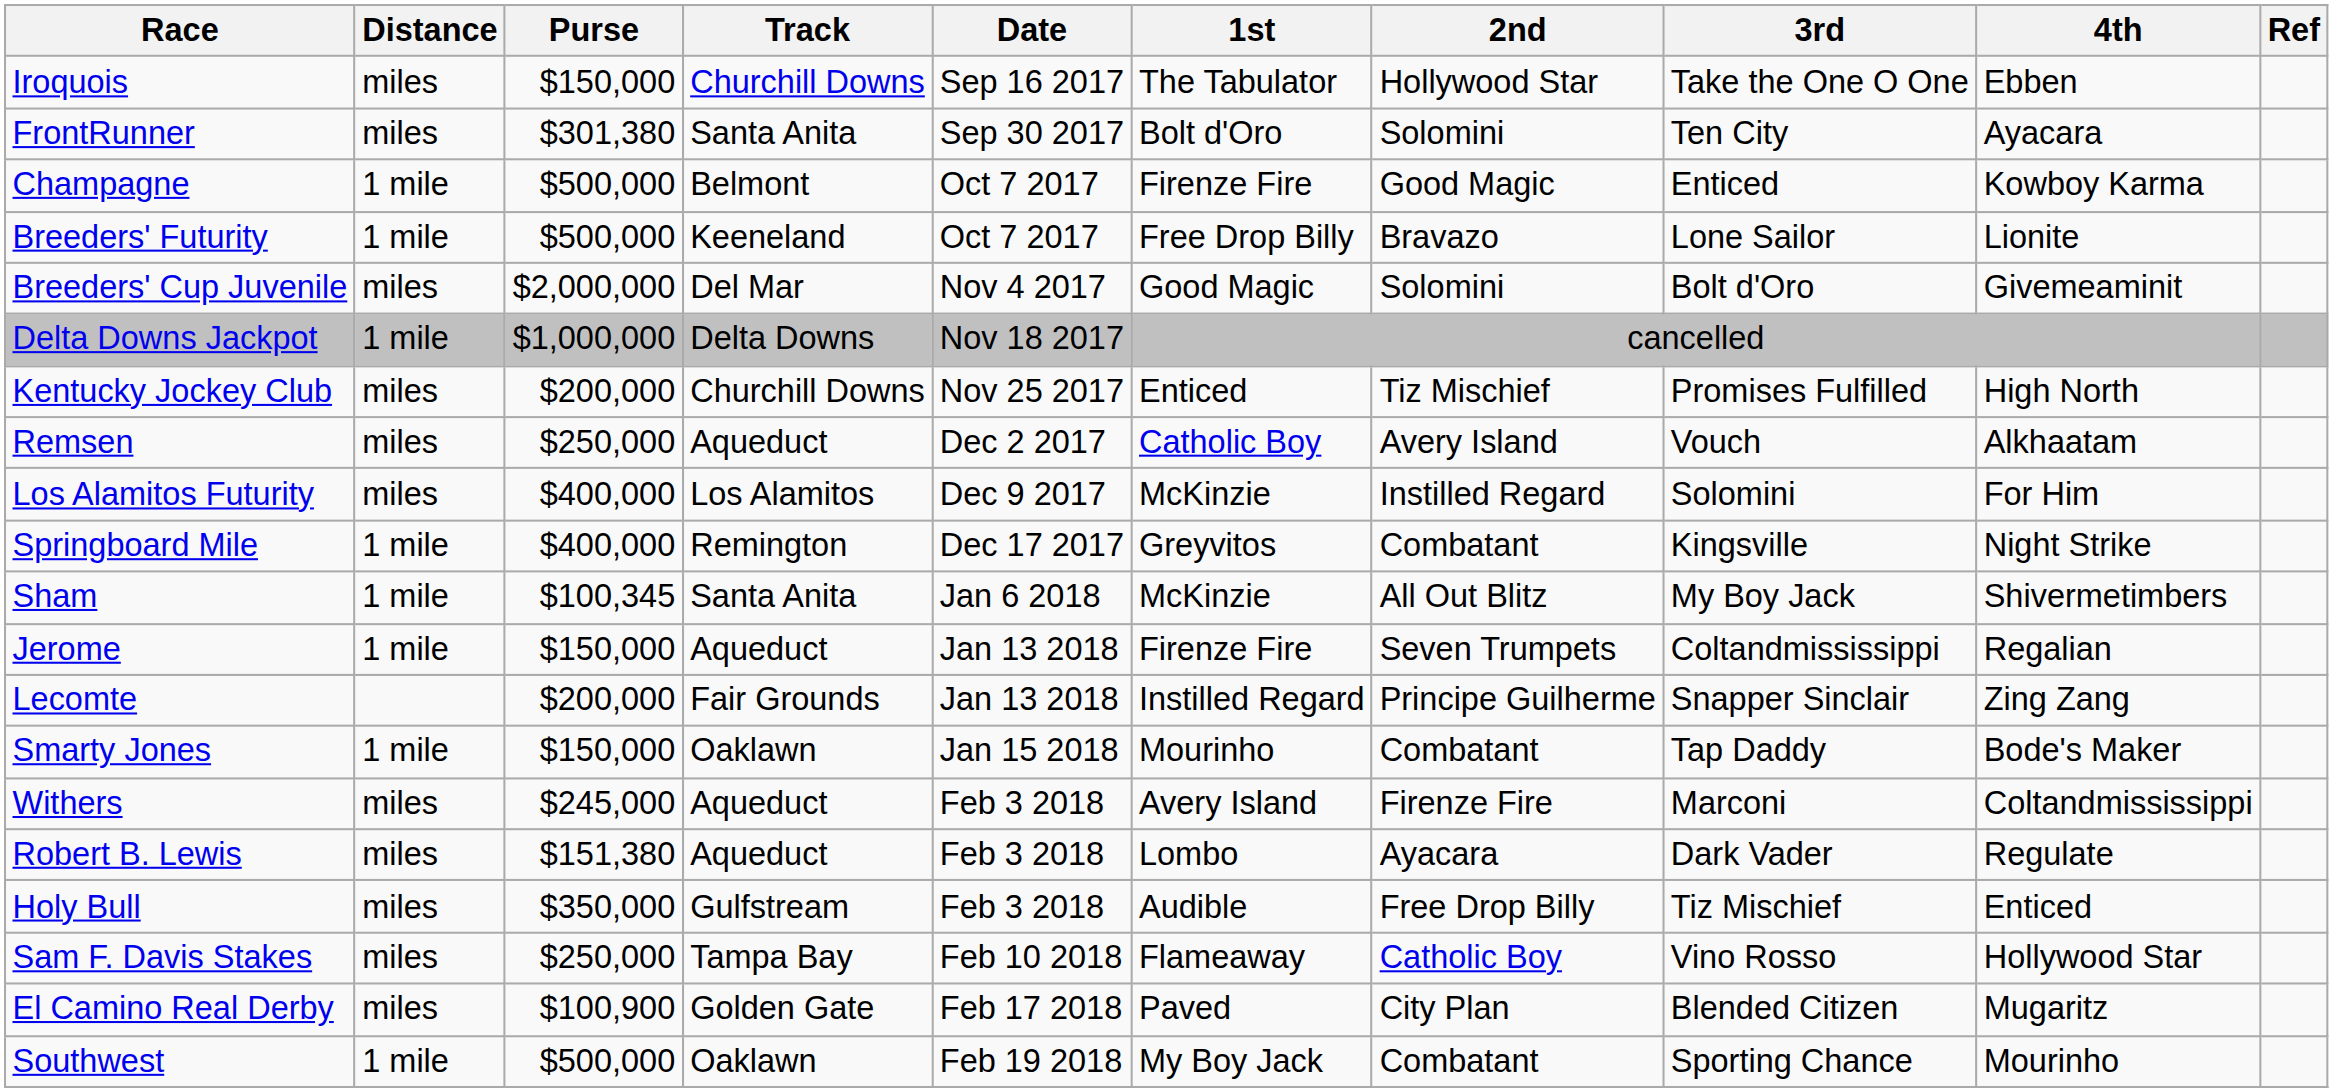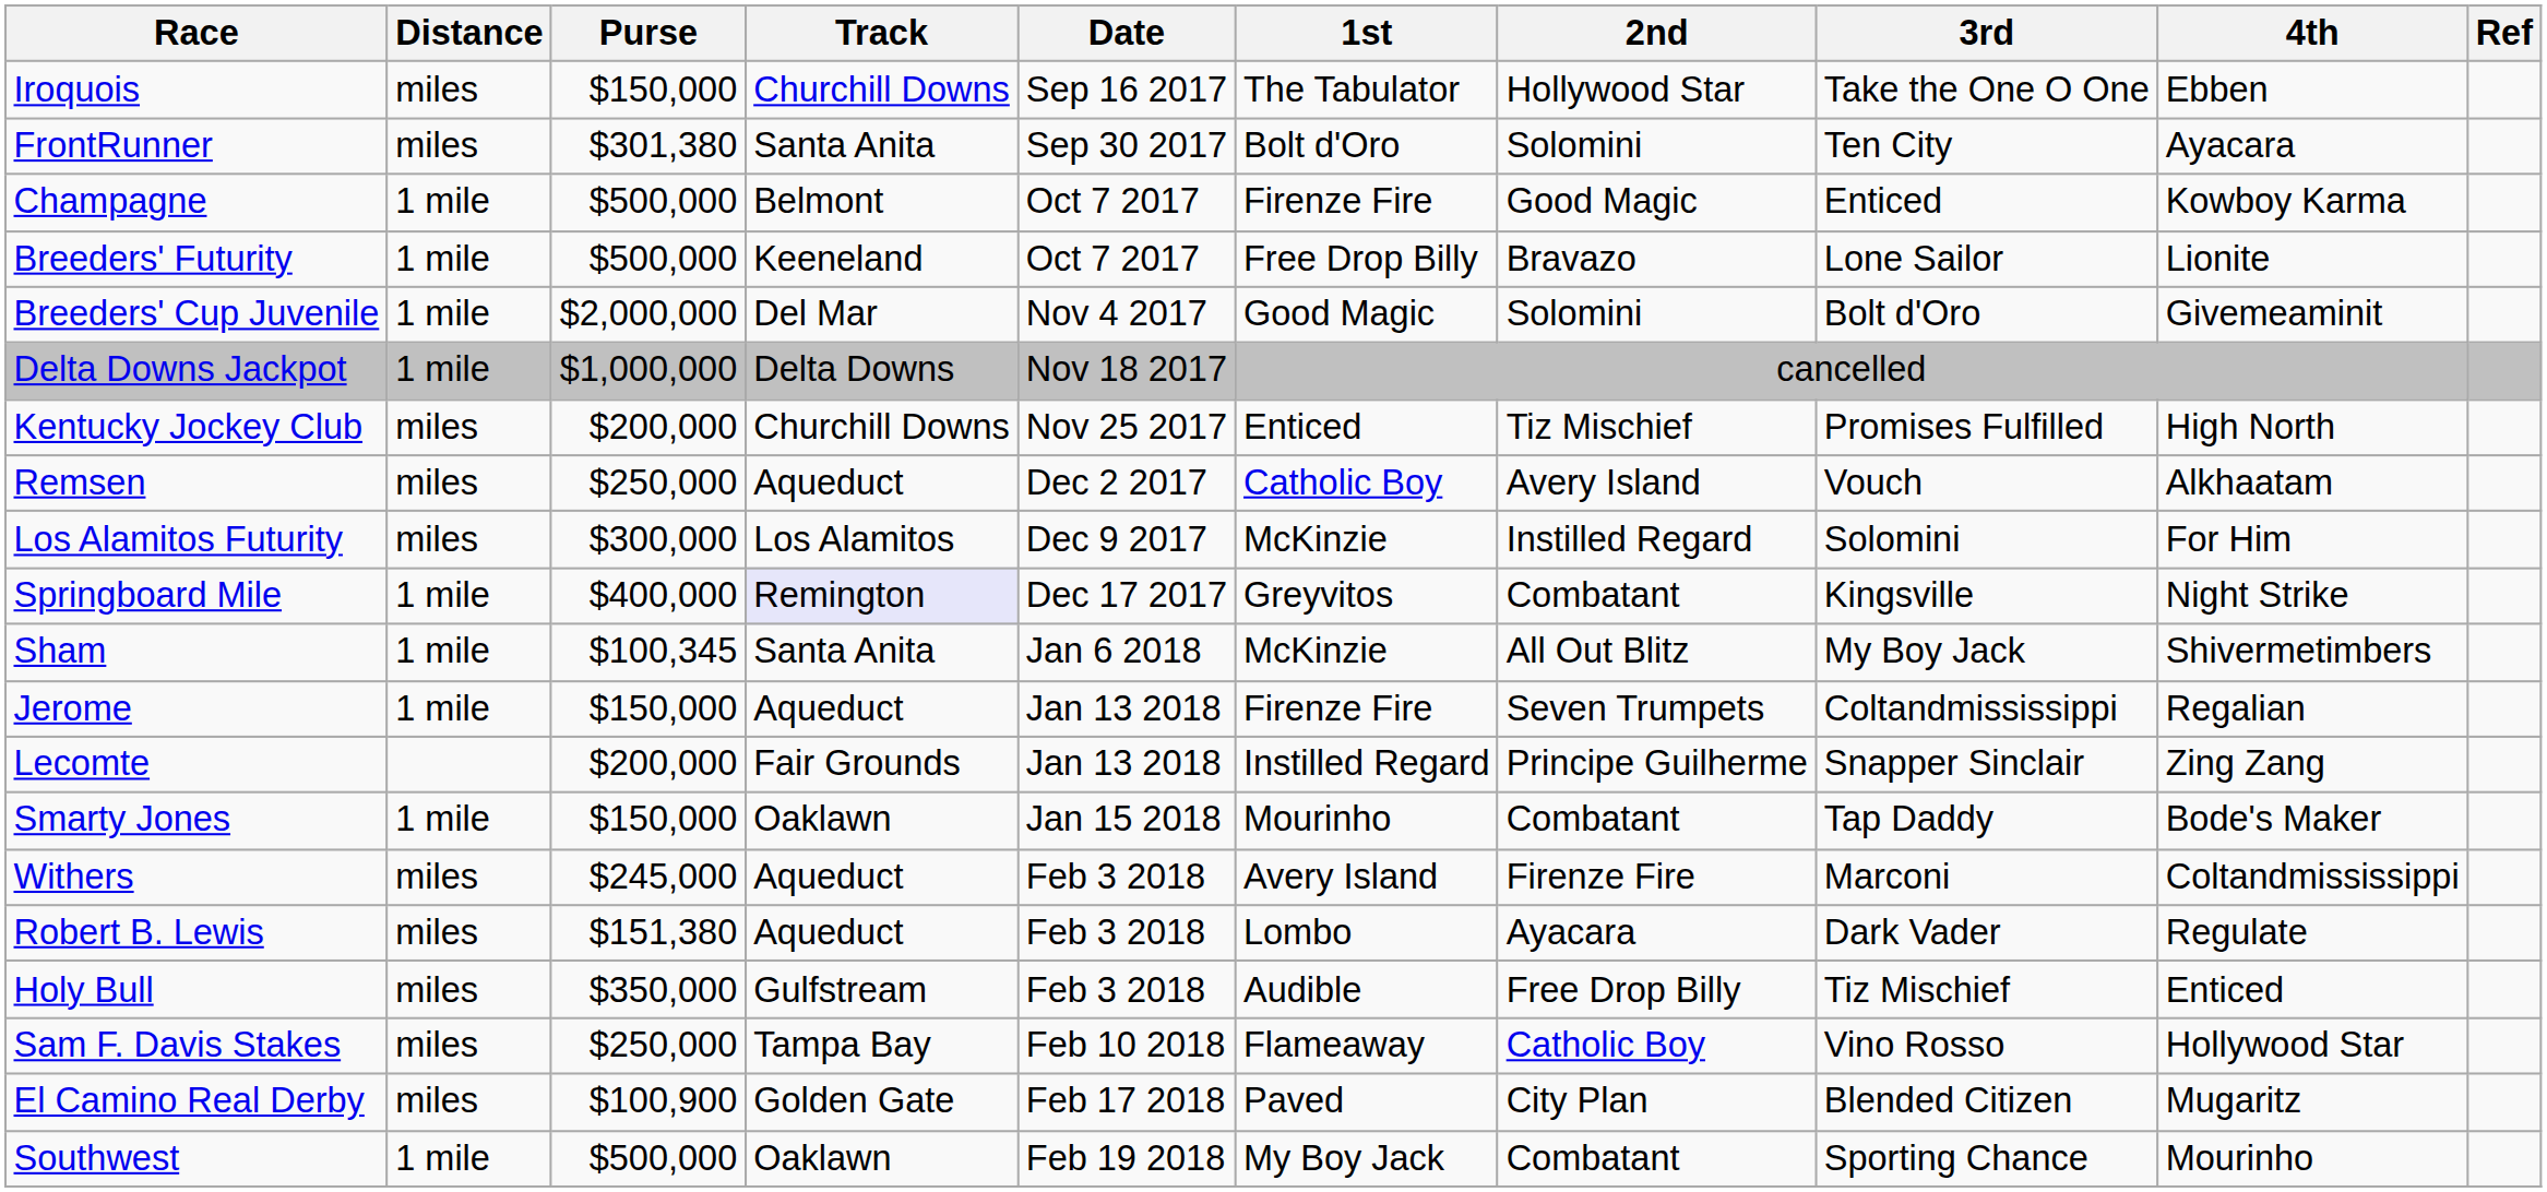 <table class="wikitable">
 <tr>
 <th>Race</th>
 <th>Distance</th>
 <th>Purse</th>
 <th>Track</th>
 <th>Date</th>
 <th>1st</th>
 <th>2nd</th>
 <th>3rd</th>
 <th>4th</th>
 <th>Ref</th>
 </tr>
 <tr>
 <td><a href='#'>Iroquois</a></td>
 <td> miles</td>
 <td align=right>$150,000</td>
 <td><a href='#'>Churchill Downs</a></td>
 <td>Sep 16 2017</td>
 <td>The Tabulator</td>
 <td>Hollywood Star</td>
 <td>Take the One O One</td>
 <td>Ebben</td>
 <td></td>
 </tr>
 <tr>
 <td><a href='#'>FrontRunner</a></td>
 <td> miles</td>
 <td align=right>$301,380</td>
 <td>Santa Anita</td>
 <td>Sep 30 2017</td>
 <td>Bolt d'Oro</td>
 <td>Solomini</td>
 <td>Ten City</td>
 <td>Ayacara</td>
 <td></td>
 </tr>
 <tr>
 <td><a href='#'>Champagne</a></td>
 <td>1 mile</td>
 <td align=right>$500,000</td>
 <td>Belmont</td>
 <td>Oct 7 2017</td>
 <td>Firenze Fire</td>
 <td>Good Magic</td>
 <td>Enticed</td>
 <td>Kowboy Karma</td>
 <td></td>
 </tr>
 <tr>
 <td><a href='#'>Breeders' Futurity</a></td>
 <td>1 mile</td>
 <td align=right>$500,000</td>
 <td>Keeneland</td>
 <td>Oct 7 2017</td>
 <td>Free Drop Billy</td>
 <td>Bravazo</td>
 <td>Lone Sailor</td>
 <td>Lionite</td>
 <td></td>
 </tr>
 <tr>
 <td><a href='#'>Breeders' Cup Juvenile</a></td>
-<td> miles</td>
+<td>1 mile</td>
 <td align=right>$2,000,000</td>
 <td>Del Mar</td>
 <td>Nov 4 2017</td>
 <td>Good Magic</td>
 <td>Solomini</td>
 <td>Bolt d'Oro</td>
 <td>Givemeaminit</td>
 <td></td>
 </tr>
 <tr bgcolor=silver>
 <td><a href='#'>Delta Downs Jackpot</a></td>
 <td>1 mile</td>
 <td align=right>$1,000,000</td>
 <td>Delta Downs</td>
 <td>Nov 18 2017</td>
 <td align=center colspan="4">cancelled</td>
 <td></td>
 </tr>
 <tr>
 <td><a href='#'>Kentucky Jockey Club</a></td>
 <td> miles</td>
 <td align=right>$200,000</td>
 <td>Churchill Downs</td>
 <td>Nov 25 2017</td>
 <td>Enticed</td>
 <td>Tiz Mischief</td>
 <td>Promises Fulfilled</td>
 <td>High North</td>
 <td></td>
 </tr>
 <tr>
 <td><a href='#'>Remsen</a></td>
 <td> miles</td>
 <td align=right>$250,000</td>
 <td>Aqueduct</td>
 <td>Dec 2 2017</td>
 <td><a href='#'>Catholic Boy</a></td>
 <td>Avery Island</td>
 <td>Vouch</td>
 <td>Alkhaatam</td>
 <td></td>
 </tr>
 <tr>
 <td><a href='#'>Los Alamitos Futurity</a></td>
 <td> miles</td>
-<td align=right>$400,000</td>
+<td align=right>$300,000</td>
 <td>Los Alamitos</td>
 <td>Dec 9 2017</td>
 <td>McKinzie</td>
 <td>Instilled Regard</td>
 <td>Solomini</td>
 <td>For Him</td>
 <td></td>
 </tr>
 <tr>
 <td><a href='#'>Springboard Mile</a></td>
 <td>1 mile</td>
 <td align=right>$400,000</td>
-<td>Remington</td>
+<td style="background: lavender;">Remington</td>
 <td>Dec 17 2017</td>
 <td>Greyvitos</td>
 <td>Combatant</td>
 <td>Kingsville</td>
 <td>Night Strike</td>
 <td></td>
 </tr>
 <tr>
 <td><a href='#'>Sham</a></td>
 <td>1 mile</td>
 <td align=right>$100,345</td>
 <td>Santa Anita</td>
 <td>Jan 6 2018</td>
 <td>McKinzie</td>
 <td>All Out Blitz</td>
 <td>My Boy Jack</td>
 <td>Shivermetimbers</td>
 <td></td>
 </tr>
 <tr>
 <td><a href='#'>Jerome</a></td>
 <td>1 mile</td>
 <td align=right>$150,000</td>
 <td>Aqueduct</td>
 <td>Jan 13 2018</td>
 <td>Firenze Fire</td>
 <td>Seven Trumpets</td>
 <td>Coltandmississippi</td>
 <td>Regalian</td>
 <td></td>
 </tr>
 <tr>
 <td><a href='#'>Lecomte</a></td>
 <td><small></small></td>
 <td align=right>$200,000</td>
 <td>Fair Grounds</td>
 <td>Jan 13 2018</td>
 <td>Instilled Regard</td>
 <td>Principe Guilherme</td>
 <td>Snapper Sinclair</td>
 <td>Zing Zang</td>
 <td></td>
 </tr>
 <tr>
 <td><a href='#'>Smarty Jones</a></td>
 <td>1 mile</td>
 <td align=right>$150,000</td>
 <td>Oaklawn</td>
 <td>Jan 15 2018</td>
 <td>Mourinho</td>
 <td>Combatant</td>
 <td>Tap Daddy</td>
 <td>Bode's Maker</td>
 <td></td>
 </tr>
 <tr>
 <td><a href='#'>Withers</a></td>
 <td> miles</td>
 <td align=right>$245,000</td>
 <td>Aqueduct</td>
 <td>Feb 3 2018</td>
 <td>Avery Island</td>
 <td>Firenze Fire</td>
 <td>Marconi</td>
 <td>Coltandmississippi</td>
 <td></td>
 </tr>
 <tr>
 <td><a href='#'>Robert B. Lewis</a></td>
 <td> miles</td>
 <td align=right>$151,380</td>
 <td>Aqueduct</td>
 <td>Feb 3 2018</td>
 <td>Lombo</td>
 <td>Ayacara</td>
 <td>Dark Vader</td>
 <td>Regulate</td>
 <td></td>
 </tr>
 <tr>
 <td><a href='#'>Holy Bull</a></td>
 <td> miles</td>
 <td align=right>$350,000</td>
 <td>Gulfstream</td>
 <td>Feb 3 2018</td>
 <td>Audible</td>
 <td>Free Drop Billy</td>
 <td>Tiz Mischief</td>
 <td>Enticed</td>
 <td></td>
 </tr>
 <tr>
 <td><a href='#'>Sam F. Davis Stakes</a></td>
 <td> miles</td>
 <td align=right>$250,000</td>
 <td>Tampa Bay</td>
 <td>Feb 10 2018</td>
 <td>Flameaway</td>
 <td><a href='#'>Catholic Boy</a></td>
 <td>Vino Rosso</td>
 <td>Hollywood Star</td>
 <td></td>
 </tr>
 <tr>
 <td><a href='#'>El Camino Real Derby</a></td>
 <td> miles</td>
 <td align=right>$100,900</td>
 <td>Golden Gate</td>
 <td>Feb 17 2018</td>
 <td>Paved</td>
 <td>City Plan</td>
 <td>Blended Citizen</td>
 <td>Mugaritz</td>
 <td></td>
 </tr>
 <tr>
 <td><a href='#'>Southwest</a></td>
 <td>1 mile</td>
 <td align=right>$500,000</td>
 <td>Oaklawn</td>
 <td>Feb 19 2018</td>
 <td>My Boy Jack</td>
 <td>Combatant</td>
 <td>Sporting Chance</td>
 <td>Mourinho</td>
 <td></td>
 </tr>
 <tr>
 </tr>
 </table>
